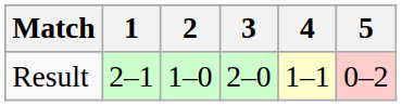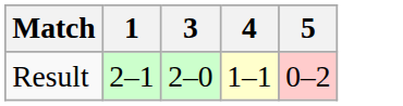 <table class="wikitable">
 <tr>
 <th>Match</th>
 <th>1</th>
-<th>2</th>
 <th>3</th>
 <th>4</th>
 <th>5</th>
 </tr>
 <tr>
 <td>Result</td>
 <td bgcolor="#CCFFCC">2–1</td>
-<td bgcolor="#CCFFCC">1–0</td>
 <td bgcolor="#CCFFCC">2–0</td>
 <td bgcolor="#FFFFCC">1–1</td>
 <td bgcolor="#FFCCCC">0–2</td>
 </tr>
 </table>
